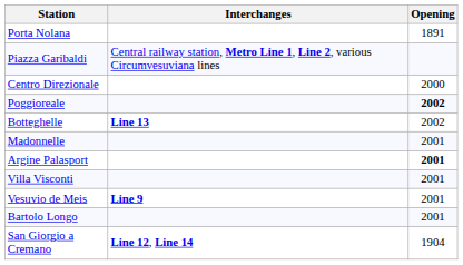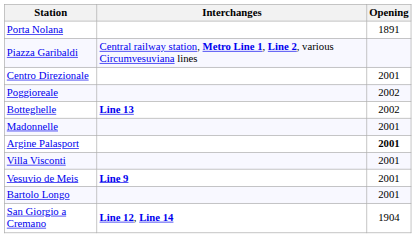 <table class="wikitable">
 <tr>
 <th>Station</th>
 <th>Interchanges</th>
 <th>Opening</th>
 </tr>
 <tr bgcolor="#FFFFFF">
 <td><a href='#'>Porta Nolana</a></td>
 <td></td>
 <td align="center">1891</td>
 </tr>
 <tr bgcolor="#F8F8FF">
 <td><a href='#'>Piazza Garibaldi</a></td>
 <td><a href='#'>Central railway station</a>, <strong><a href='#'>Metro Line 1</a></strong>, <strong><a href='#'>Line 2</a></strong>, various <a href='#'>Circumvesuviana</a> lines</td>
 <td align="center"></td>
 </tr>
 <tr bgcolor="#FFFFFF">
 <td><a href='#'>Centro Direzionale</a></td>
 <td></td>
-<td align="center">2000</td>
+<td align="center">2001</td>
 </tr>
 <tr bgcolor="#F8F8FF">
 <td><a href='#'>Poggioreale</a></td>
 <td></td>
-<td align="center"><strong>2002</strong></td>
+<td align="center">2002</td>
 </tr>
 <tr bgcolor="#FFFFFF">
 <td><a href='#'>Botteghelle</a></td>
 <td><strong><a href='#'>Line 13</a></strong></td>
 <td align="center">2002</td>
 </tr>
 <tr bgcolor="#F8F8FF">
 <td><a href='#'>Madonnelle</a></td>
 <td></td>
 <td align="center">2001</td>
 </tr>
 <tr bgcolor="#FFFFFF">
 <td><a href='#'>Argine Palasport</a></td>
 <td></td>
 <td align="center"><strong>2001</strong></td>
 </tr>
 <tr bgcolor="#F8F8FF">
 <td><a href='#'>Villa Visconti</a></td>
 <td></td>
 <td align="center">2001</td>
 </tr>
 <tr bgcolor="#FFFFFF">
 <td><a href='#'>Vesuvio de Meis</a></td>
 <td><strong><a href='#'>Line 9</a></strong></td>
 <td align="center">2001</td>
 </tr>
 <tr bgcolor="#F8F8FF">
 <td><a href='#'>Bartolo Longo</a></td>
 <td></td>
 <td align="center">2001</td>
 </tr>
 <tr bgcolor="#FFFFFF">
 <td><a href='#'>San Giorgio a Cremano</a></td>
 <td><strong><a href='#'>Line 12</a></strong>, <strong><a href='#'>Line 14</a></strong></td>
 <td align="center">1904</td>
 </tr>
 </table>
